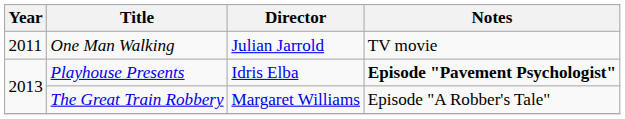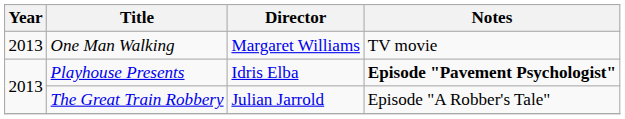 <table class="wikitable">
 <tr>
 <th>Year</th>
 <th>Title</th>
 <th>Director</th>
 <th>Notes</th>
 </tr>
 <tr>
-<td>2011</td>
+<td>2013</td>
 <td><em>One Man Walking</em></td>
-<td><a href='#'>Julian Jarrold</a></td>
+<td><a href='#'>Margaret Williams</a></td>
 <td>TV movie</td>
 </tr>
 <tr>
 <td rowspan=2>2013</td>
 <td><em><a href='#'>Playhouse Presents</a></em></td>
 <td><a href='#'>Idris Elba</a></td>
 <td><strong>Episode "Pavement Psychologist"</strong></td>
 </tr>
 <tr>
 <td><em><a href='#'>The Great Train Robbery</a></em></td>
-<td><a href='#'>Margaret Williams</a></td>
+<td><a href='#'>Julian Jarrold</a></td>
 <td>Episode "A Robber's Tale"</td>
 </tr>
 <tr>
 </tr>
 </table>
